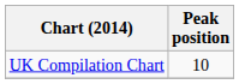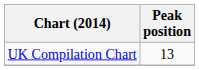 <table class="wikitable">
 <tr>
 <th>Chart (2014)</th>
 <th>Peak<br>position</th>
 </tr>
 <tr>
 <td><a href='#'>UK Compilation Chart</a></td>
-<td align="center">10</td>
+<td align="center">13</td>
 </tr>
 <tr>
 </tr>
 </table>
